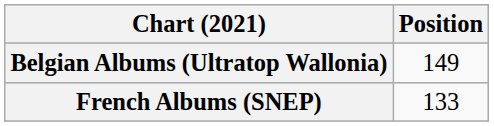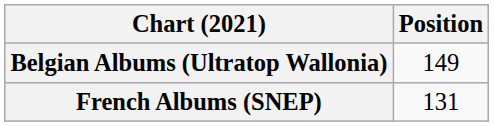 <table class="wikitable sortable plainrowheaders" style="text-align:center">
 <tr>
 <th scope="col">Chart (2021)</th>
 <th scope="col">Position</th>
 </tr>
 <tr>
 <th scope="row">Belgian Albums (Ultratop Wallonia)</th>
 <td>149</td>
 </tr>
 <tr>
 <th scope="row">French Albums (SNEP)</th>
-<td>133</td>
+<td>131</td>
 </tr>
 </table>
